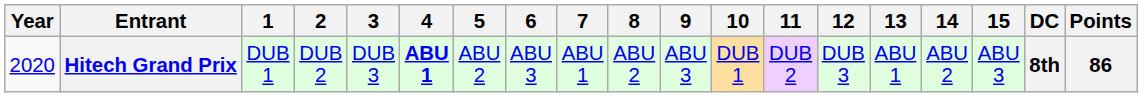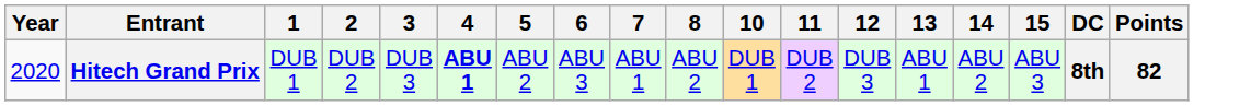 <table class="wikitable" style="text-align:center; font-size:85%">
 <tr>
 <th>Year</th>
 <th>Entrant</th>
 <th>1</th>
 <th>2</th>
 <th>3</th>
 <th>4</th>
 <th>5</th>
 <th>6</th>
 <th>7</th>
 <th>8</th>
-<th>9</th>
 <th>10</th>
 <th>11</th>
 <th>12</th>
 <th>13</th>
 <th>14</th>
 <th>15</th>
 <th>DC</th>
 <th>Points</th>
 </tr>
 <tr>
 <td><a href='#'>2020</a></td>
 <th nowrap><a href='#'>Hitech Grand Prix</a></th>
 <td style="background:#DFFFDF;"><a href='#'>DUB<br>1</a><br></td>
 <td style="background:#DFFFDF;"><a href='#'>DUB<br>2</a><br></td>
 <td style="background:#DFFFDF;"><a href='#'>DUB<br>3</a><br></td>
 <td style="background:#DFFFDF;"><strong><a href='#'>ABU<br>1</a><br></strong></td>
 <td style="background:#DFFFDF;"><a href='#'>ABU<br>2</a><br></td>
 <td style="background:#DFFFDF;"><a href='#'>ABU<br>3</a><br></td>
 <td style="background:#DFFFDF;"><a href='#'>ABU<br>1</a><br></td>
 <td style="background:#DFFFDF;"><a href='#'>ABU<br>2</a><br></td>
-<td style="background:#DFFFDF;"><a href='#'>ABU<br>3</a><br></td>
 <td style="background:#FFDF9F;"><a href='#'>DUB<br>1</a><br></td>
 <td style="background:#EFCFFF;"><a href='#'>DUB<br>2</a><br></td>
 <td style="background:#DFFFDF;"><a href='#'>DUB<br>3</a><br></td>
 <td style="background:#DFFFDF;"><a href='#'>ABU<br>1</a><br></td>
 <td style="background:#DFFFDF;"><a href='#'>ABU<br>2</a><br></td>
 <td style="background:#DFFFDF;"><a href='#'>ABU<br>3</a><br></td>
 <th>8th</th>
-<th>86</th>
+<th>82</th>
 </tr>
 </table>
